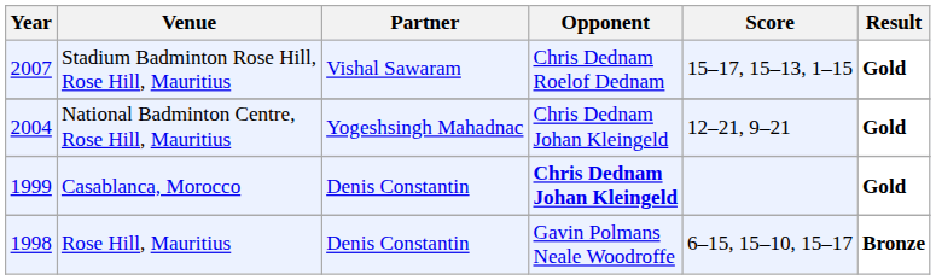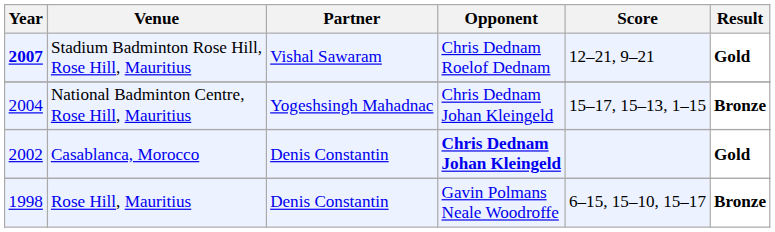 <table class="sortable wikitable" style="font-size: 90%;">
 <tr>
 <th>Year</th>
 <th>Venue</th>
 <th>Partner</th>
 <th>Opponent</th>
 <th>Score</th>
 <th>Result</th>
 </tr>
 <tr style="background:#ECF2FF">
-<td align="center"><a href='#'>2007</a></td>
+<td align="center"><strong><a href='#'>2007</a></strong></td>
 <td align="left">Stadium Badminton Rose Hill,<br><a href='#'>Rose Hill</a>, <a href='#'>Mauritius</a></td>
 <td align="left"> <a href='#'>Vishal Sawaram</a></td>
 <td align="left"> <a href='#'>Chris Dednam</a> <br>  <a href='#'>Roelof Dednam</a></td>
-<td align="left">15–17, 15–13, 1–15</td>
+<td align="left">12–21, 9–21</td>
 <td style="text-align:left; background:white"> <strong>Gold</strong></td>
 </tr>
 <tr>
 </tr>
 <tr style="background:#ECF2FF">
 <td align="center"><a href='#'>2004</a></td>
 <td align="left">National Badminton Centre,<br><a href='#'>Rose Hill</a>, <a href='#'>Mauritius</a></td>
 <td align="left"> <a href='#'>Yogeshsingh Mahadnac</a></td>
 <td align="left"> <a href='#'>Chris Dednam</a> <br>  <a href='#'>Johan Kleingeld</a></td>
-<td align="left">12–21, 9–21</td>
-<td style="text-align:left; background:white"> <strong>Gold</strong></td>
+<td align="left">15–17, 15–13, 1–15</td>
+<td style="text-align:left; background:white"> <strong>Bronze</strong></td>
 </tr>
 <tr>
 </tr>
 <tr style="background:#ECF2FF">
-<td align="center"><a href='#'>1999</a></td>
+<td align="center"><a href='#'>2002</a></td>
 <td align="left"><a href='#'>Casablanca, Morocco</a></td>
 <td align="left"> <a href='#'>Denis Constantin</a></td>
 <td align="left"><strong> <a href='#'>Chris Dednam</a> <br>  <a href='#'>Johan Kleingeld</a></strong></td>
 <td align="left"></td>
 <td style="text-align:left; background:white"> <strong>Gold</strong></td>
 </tr>
 <tr>
 </tr>
 <tr style="background:#ECF2FF">
 <td align="center"><a href='#'>1998</a></td>
 <td align="left"><a href='#'>Rose Hill</a>, <a href='#'>Mauritius</a></td>
 <td align="left"> <a href='#'>Denis Constantin</a></td>
 <td align="left"> <a href='#'>Gavin Polmans</a> <br>  <a href='#'>Neale Woodroffe</a></td>
 <td align="left">6–15, 15–10, 15–17</td>
 <td style="text-align:left; background:white"> <strong>Bronze</strong></td>
 </tr>
 </table>
